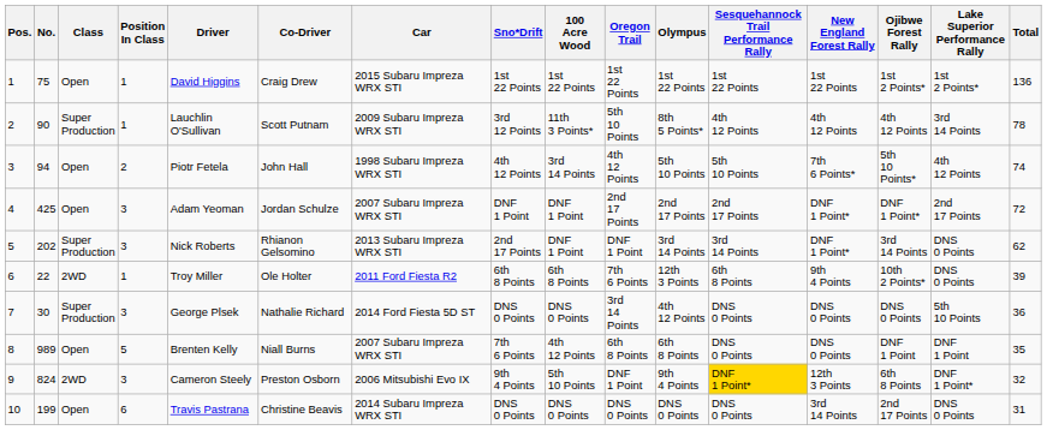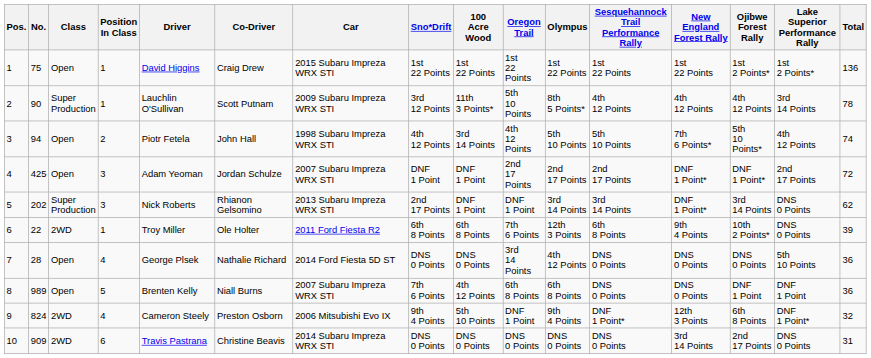 <table class="wikitable" style="font-size: 85%">
 <tr>
 <th>Pos.</th>
 <th>No.</th>
 <th>Class</th>
 <th>Position<br>In Class</th>
 <th>Driver</th>
 <th>Co-Driver</th>
 <th>Car</th>
 <th><a href='#'>Sno*Drift</a></th>
 <th>100<br>Acre Wood</th>
 <th><a href='#'>Oregon</a><br><a href='#'>Trail</a></th>
 <th>Olympus</th>
 <th><a href='#'>Sesquehannock</a><br><a href='#'>Trail Performance</a><br><a href='#'>Rally</a></th>
 <th><a href='#'>New England</a><br><a href='#'>Forest Rally</a></th>
 <th>Ojibwe<br>Forest<br>Rally</th>
 <th>Lake Superior<br>Performance<br>Rally</th>
 <th>Total</th>
 </tr>
 <tr>
 <td>1</td>
 <td>75</td>
 <td>Open</td>
 <td>1</td>
 <td><a href='#'>David Higgins</a></td>
 <td>Craig Drew</td>
 <td>2015 Subaru Impreza WRX STI</td>
 <td>1st<br>22 Points</td>
 <td>1st<br>22 Points</td>
 <td>1st<br>22 Points</td>
 <td>1st<br>22 Points</td>
 <td>1st<br>22 Points</td>
 <td>1st<br>22 Points</td>
 <td>1st<br>2 Points*</td>
 <td>1st<br>2 Points*</td>
 <td>136</td>
 </tr>
 <tr>
 <td>2</td>
 <td>90</td>
 <td>Super<br>Production</td>
 <td>1</td>
 <td>Lauchlin O'Sullivan</td>
 <td>Scott Putnam</td>
 <td>2009 Subaru Impreza WRX STI</td>
 <td>3rd<br>12 Points</td>
 <td>11th<br>3 Points*</td>
 <td>5th<br>10 Points</td>
 <td>8th<br>5 Points*</td>
 <td>4th<br>12 Points</td>
 <td>4th<br>12 Points</td>
 <td>4th<br>12 Points</td>
 <td>3rd<br>14 Points</td>
 <td>78</td>
 </tr>
 <tr>
 <td>3</td>
 <td>94</td>
 <td>Open</td>
 <td>2</td>
 <td>Piotr Fetela</td>
 <td>John Hall</td>
 <td>1998 Subaru Impreza WRX STI</td>
 <td>4th<br>12 Points</td>
 <td>3rd<br>14 Points</td>
 <td>4th<br>12 Points</td>
 <td>5th<br>10 Points</td>
 <td>5th<br>10 Points</td>
 <td>7th<br>6 Points*</td>
 <td>5th<br>10 Points*</td>
 <td>4th<br>12 Points</td>
 <td>74</td>
 </tr>
 <tr>
 <td>4</td>
 <td>425</td>
 <td>Open</td>
 <td>3</td>
 <td>Adam Yeoman</td>
 <td>Jordan Schulze</td>
 <td>2007 Subaru Impreza WRX STI</td>
 <td>DNF<br>1 Point</td>
 <td>DNF<br>1 Point</td>
 <td>2nd<br>17 Points</td>
 <td>2nd<br>17 Points</td>
 <td>2nd<br>17 Points</td>
 <td>DNF<br>1 Point*</td>
 <td>DNF<br>1 Point*</td>
 <td>2nd<br>17 Points</td>
 <td>72</td>
 </tr>
 <tr>
 <td>5</td>
 <td>202</td>
 <td>Super<br>Production</td>
 <td>3</td>
 <td>Nick Roberts</td>
 <td>Rhianon Gelsomino</td>
 <td>2013 Subaru Impreza WRX STI</td>
 <td>2nd<br>17 Points</td>
 <td>DNF<br>1 Point</td>
 <td>DNF<br>1 Point</td>
 <td>3rd<br>14 Points</td>
 <td>3rd<br>14 Points</td>
 <td>DNF<br>1 Point*</td>
 <td>3rd<br>14 Points</td>
 <td>DNS<br>0 Points</td>
 <td>62</td>
 </tr>
 <tr>
 <td>6</td>
 <td>22</td>
 <td>2WD</td>
 <td>1</td>
 <td>Troy Miller</td>
 <td>Ole Holter</td>
 <td><a href='#'>2011 Ford Fiesta R2</a></td>
 <td>6th<br>8 Points</td>
 <td>6th<br>8 Points</td>
 <td>7th<br>6 Points</td>
 <td>12th<br>3 Points</td>
 <td>6th<br>8 Points</td>
 <td>9th<br>4 Points</td>
 <td>10th<br>2 Points*</td>
 <td>DNS<br>0 Points</td>
 <td>39</td>
 </tr>
 <tr>
 <td>7</td>
-<td>30</td>
-<td>Super<br>Production</td>
-<td>3</td>
+<td>28</td>
+<td>Open</td>
+<td>4</td>
 <td>George Plsek</td>
 <td>Nathalie Richard</td>
 <td>2014 Ford Fiesta 5D ST</td>
 <td>DNS<br>0 Points</td>
 <td>DNS<br>0 Points</td>
 <td>3rd<br>14 Points</td>
 <td>4th<br>12 Points</td>
 <td>DNS<br>0 Points</td>
 <td>DNS<br>0 Points</td>
 <td>DNS<br>0 Points</td>
 <td>5th<br>10 Points</td>
 <td>36</td>
 </tr>
 <tr>
 <td>8</td>
 <td>989</td>
 <td>Open</td>
 <td>5</td>
 <td>Brenten Kelly</td>
 <td>Niall Burns</td>
 <td>2007 Subaru Impreza WRX STI</td>
 <td>7th<br>6 Points</td>
 <td>4th<br>12 Points</td>
 <td>6th<br>8 Points</td>
 <td>6th<br>8 Points</td>
 <td>DNS<br>0 Points</td>
 <td>DNS<br>0 Points</td>
 <td>DNF<br>1 Point</td>
 <td>DNF<br>1 Point</td>
-<td>35</td>
+<td>36</td>
 </tr>
 <tr>
 <td>9</td>
 <td>824</td>
 <td>2WD</td>
-<td>3</td>
+<td>4</td>
 <td>Cameron Steely</td>
 <td>Preston Osborn</td>
 <td>2006 Mitsubishi Evo IX</td>
 <td>9th<br>4 Points</td>
 <td>5th<br>10 Points</td>
 <td>DNF<br>1 Point</td>
 <td>9th<br>4 Points</td>
-<td style="background: gold;">DNF<br>1 Point*</td>
+<td>DNF<br>1 Point*</td>
 <td>12th<br>3 Points</td>
 <td>6th<br>8 Points</td>
 <td>DNF<br>1 Point*</td>
 <td>32</td>
 </tr>
 <tr>
 <td>10</td>
-<td>199</td>
-<td>Open</td>
+<td>909</td>
+<td>2WD</td>
 <td>6</td>
 <td><a href='#'>Travis Pastrana</a></td>
 <td>Christine Beavis</td>
 <td>2014 Subaru Impreza WRX STI</td>
 <td>DNS<br>0 Points</td>
 <td>DNS<br>0 Points</td>
 <td>DNS<br>0 Points</td>
 <td>DNS<br>0 Points</td>
 <td>DNS<br>0 Points</td>
 <td>3rd<br>14 Points</td>
 <td>2nd<br>17 Points</td>
 <td>DNS<br>0 Points</td>
 <td>31</td>
 </tr>
 </table>
